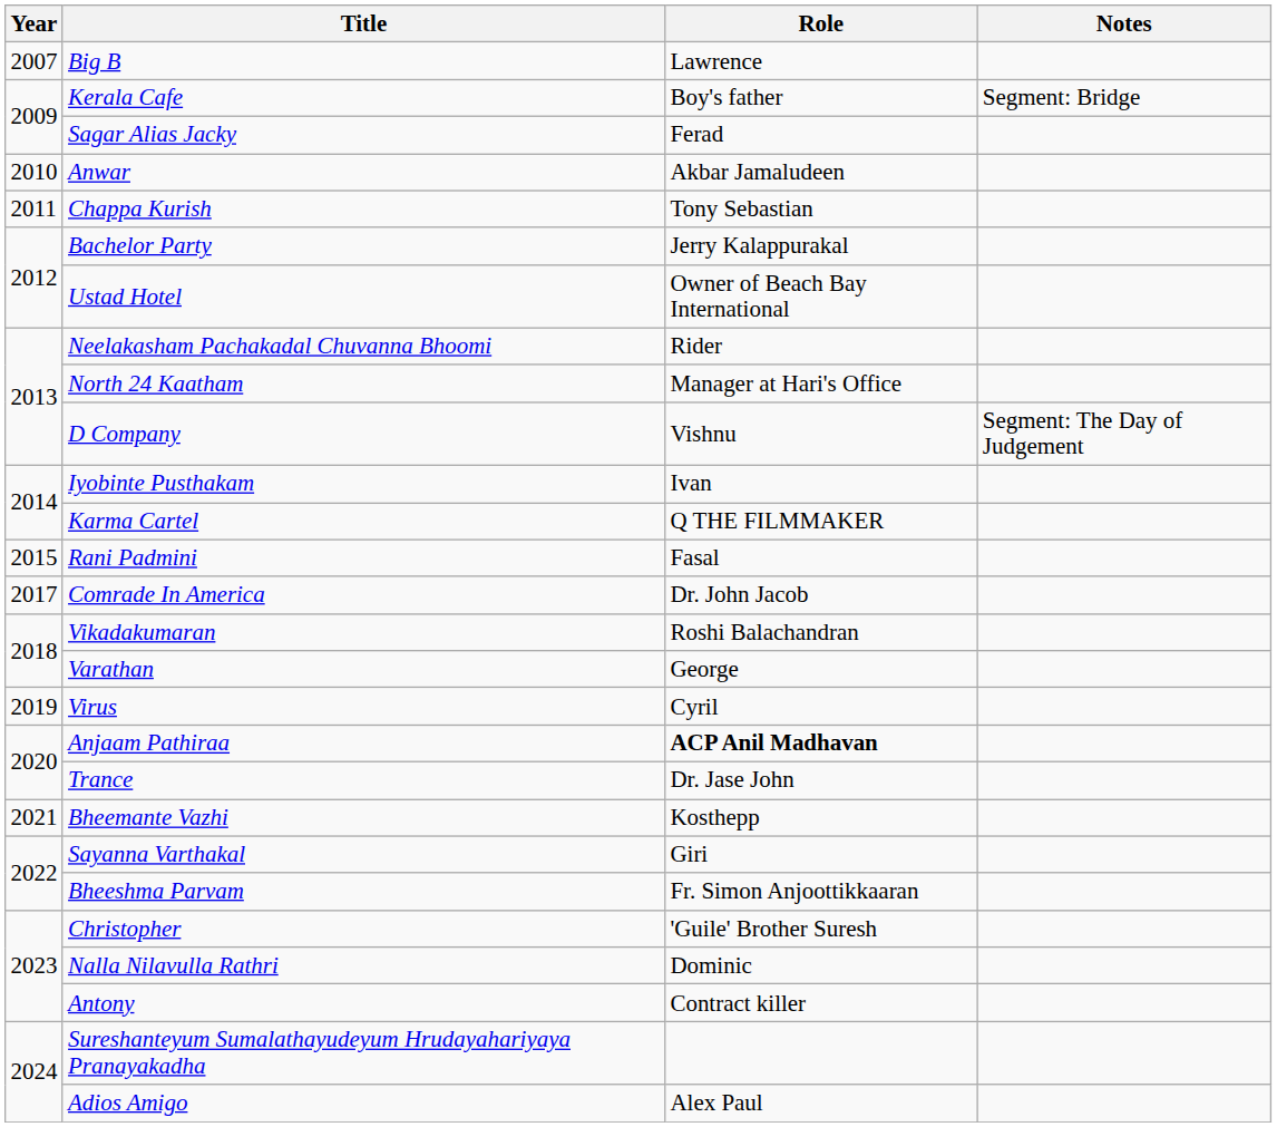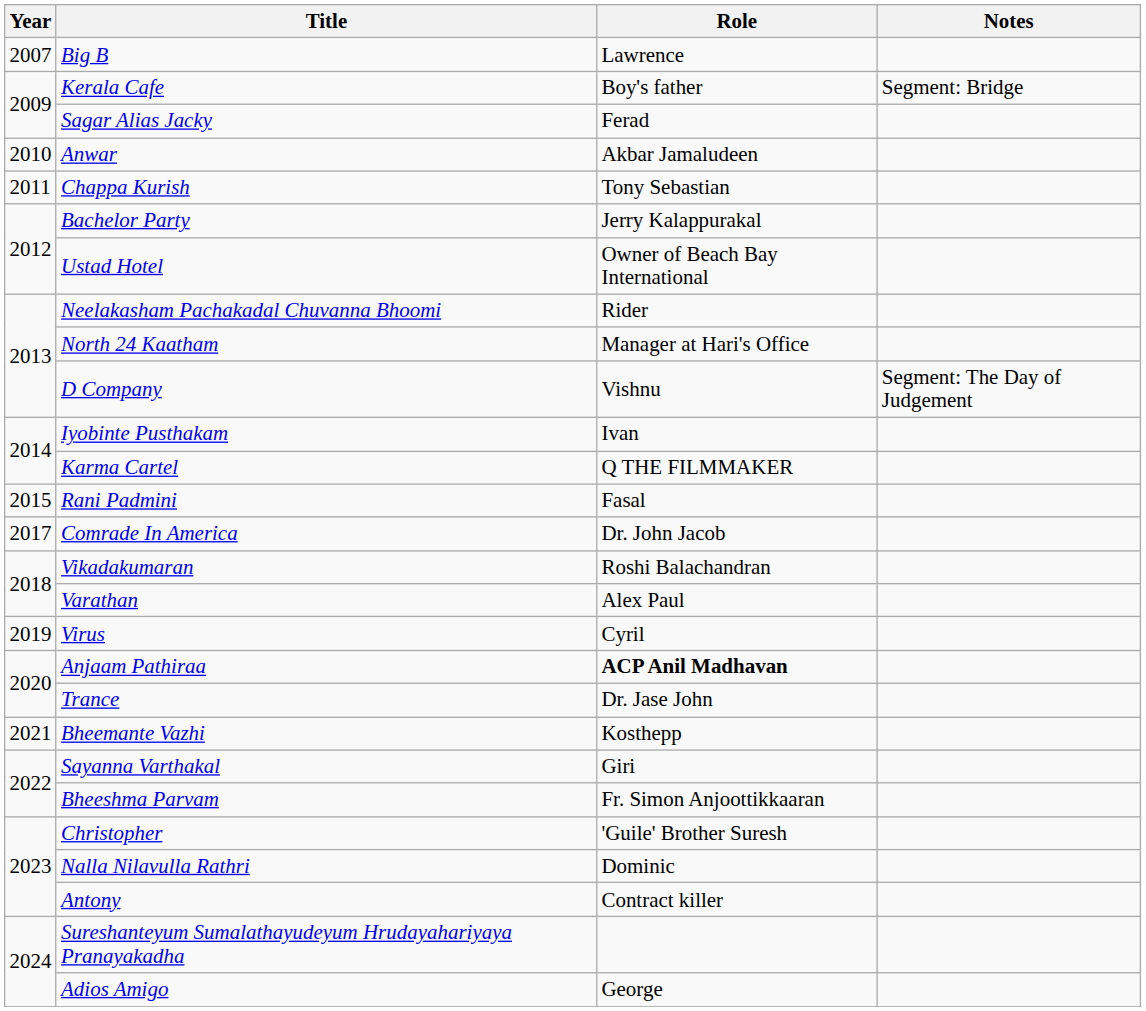 <table class="wikitable sortable">
 <tr>
 <th>Year</th>
 <th>Title</th>
 <th>Role</th>
 <th class="unsortable">Notes</th>
 </tr>
 <tr>
 <td>2007</td>
 <td><em><a href='#'>Big B</a></em></td>
 <td>Lawrence</td>
 <td></td>
 </tr>
 <tr>
 <td rowspan=2>2009</td>
 <td><em><a href='#'>Kerala Cafe</a></em></td>
 <td>Boy's father</td>
 <td>Segment: Bridge</td>
 </tr>
 <tr>
 <td><em><a href='#'>Sagar Alias Jacky</a></em></td>
 <td>Ferad</td>
 <td></td>
 </tr>
 <tr>
 <td>2010</td>
 <td><em><a href='#'>Anwar</a></em></td>
 <td>Akbar Jamaludeen</td>
 <td></td>
 </tr>
 <tr>
 <td>2011</td>
 <td><em><a href='#'>Chappa Kurish</a></em></td>
 <td>Tony Sebastian</td>
 <td></td>
 </tr>
 <tr>
 <td rowspan=2>2012</td>
 <td><em><a href='#'>Bachelor Party</a></em></td>
 <td>Jerry Kalappurakal</td>
 <td></td>
 </tr>
 <tr>
 <td><em><a href='#'>Ustad Hotel</a></em></td>
 <td>Owner of Beach Bay International</td>
 <td></td>
 </tr>
 <tr>
 <td rowspan=3>2013</td>
 <td><em><a href='#'>Neelakasham Pachakadal Chuvanna Bhoomi</a></em></td>
 <td>Rider</td>
 <td></td>
 </tr>
 <tr>
 <td><em><a href='#'>North 24 Kaatham</a></em></td>
 <td>Manager at Hari's Office</td>
 <td></td>
 </tr>
 <tr>
 <td><em><a href='#'>D Company</a></em></td>
 <td>Vishnu</td>
 <td>Segment: The Day of Judgement</td>
 </tr>
 <tr>
 <td rowspan=2>2014</td>
 <td><em><a href='#'>Iyobinte Pusthakam</a></em></td>
 <td>Ivan</td>
 <td></td>
 </tr>
 <tr>
 <td><em><a href='#'>Karma Cartel</a></em></td>
 <td>Q THE FILMMAKER</td>
 <td></td>
 </tr>
 <tr>
 <td>2015</td>
 <td><em><a href='#'>Rani Padmini</a></em></td>
 <td>Fasal</td>
 <td></td>
 </tr>
 <tr>
 <td>2017</td>
 <td><a href='#'><em>Comrade In America</em></a></td>
 <td>Dr. John Jacob</td>
 <td></td>
 </tr>
 <tr>
 <td rowspan=2>2018</td>
 <td><em><a href='#'>Vikadakumaran</a></em></td>
 <td>Roshi Balachandran</td>
 <td></td>
 </tr>
 <tr>
 <td><em><a href='#'>Varathan</a></em></td>
-<td>George</td>
+<td>Alex Paul</td>
 <td></td>
 </tr>
 <tr>
 <td>2019</td>
 <td><em><a href='#'>Virus</a></em></td>
 <td>Cyril</td>
 <td></td>
 </tr>
 <tr>
 <td rowspan=2>2020</td>
 <td><em><a href='#'>Anjaam Pathiraa</a></em></td>
 <td><strong>ACP Anil Madhavan</strong></td>
 <td></td>
 </tr>
 <tr>
 <td><em><a href='#'>Trance</a></em></td>
 <td>Dr. Jase John</td>
 <td></td>
 </tr>
 <tr>
 <td>2021</td>
 <td><em><a href='#'>Bheemante Vazhi</a></em></td>
 <td>Kosthepp</td>
 <td></td>
 </tr>
 <tr>
 <td rowspan=2>2022</td>
 <td><em><a href='#'>Sayanna Varthakal</a></em></td>
 <td>Giri</td>
 <td></td>
 </tr>
 <tr>
 <td><em><a href='#'>Bheeshma Parvam</a></em></td>
 <td>Fr. Simon Anjoottikkaaran</td>
 <td></td>
 </tr>
 <tr>
 <td rowspan=3>2023</td>
 <td><em><a href='#'>Christopher</a></em></td>
 <td>'Guile' Brother Suresh</td>
 <td></td>
 </tr>
 <tr>
 <td><em><a href='#'>Nalla Nilavulla Rathri</a></em></td>
 <td>Dominic</td>
 <td></td>
 </tr>
 <tr>
 <td><em><a href='#'>Antony</a></em></td>
 <td>Contract killer</td>
 <td></td>
 </tr>
 <tr>
 <td rowspan=2>2024</td>
 <td><em><a href='#'>Sureshanteyum Sumalathayudeyum Hrudayahariyaya Pranayakadha</a></em></td>
 <td></td>
 <td></td>
 </tr>
 <tr>
 <td><em><a href='#'>Adios Amigo</a></em></td>
-<td>Alex Paul</td>
+<td>George</td>
 <td></td>
 </tr>
 </table>
